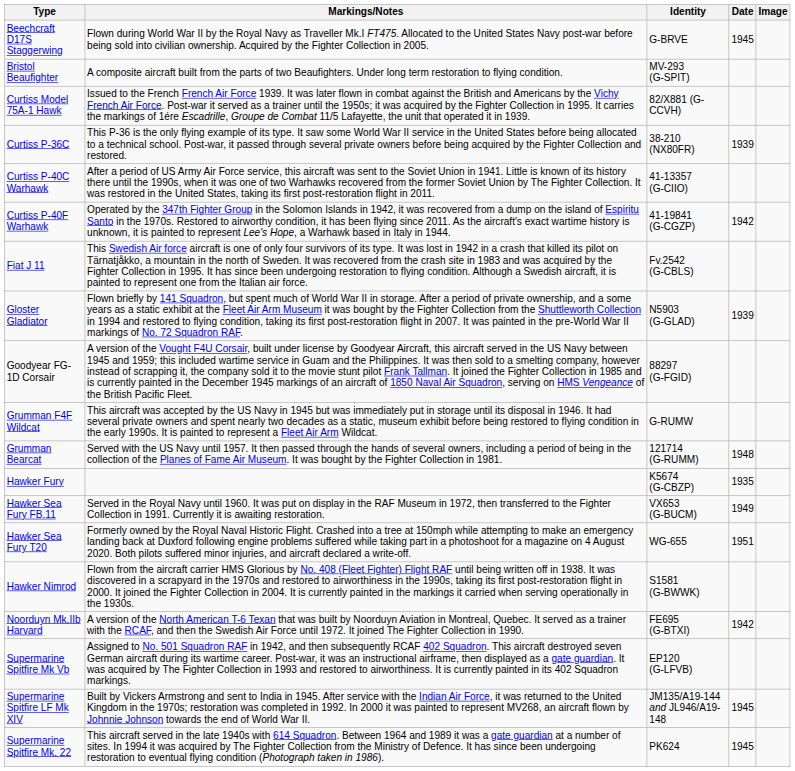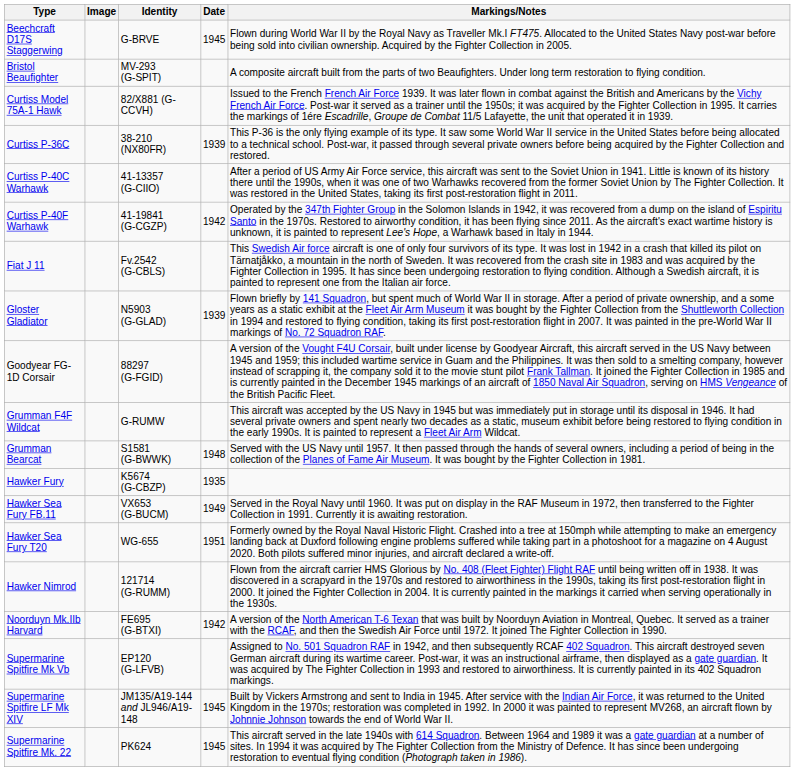 <table class="wikitable sortable">
 <tr>
 <th>Type</th>
-<th>Markings/Notes</th>
+<th>Image</th>
 <th>Identity</th>
 <th>Date</th>
-<th>Image</th>
+<th>Markings/Notes</th>
 </tr>
 <tr>
 <td><a href='#'>Beechcraft D17S Staggerwing</a></td>
-<td>Flown during World War II by the Royal Navy as Traveller Mk.I <em>FT475</em>. Allocated to the United States Navy post-war before being sold into civilian ownership. Acquired by the Fighter Collection in 2005.</td>
+<td></td>
 <td>G-BRVE</td>
 <td>1945</td>
-<td></td>
+<td>Flown during World War II by the Royal Navy as Traveller Mk.I <em>FT475</em>. Allocated to the United States Navy post-war before being sold into civilian ownership. Acquired by the Fighter Collection in 2005.</td>
 </tr>
 <tr>
 <td><a href='#'>Bristol Beaufighter</a></td>
-<td>A composite aircraft built from the parts of two Beaufighters. Under long term restoration to flying condition.</td>
+<td></td>
 <td>MV-293<br>(G-SPIT)</td>
 <td></td>
-<td></td>
+<td>A composite aircraft built from the parts of two Beaufighters. Under long term restoration to flying condition.</td>
 </tr>
 <tr>
 <td><a href='#'>Curtiss Model 75A-1 Hawk</a></td>
-<td>Issued to the French <a href='#'>French Air Force</a> 1939. It was later flown in combat against the British and Americans by the <a href='#'>Vichy French Air Force</a>. Post-war it served as a trainer until the 1950s; it was acquired by the Fighter Collection in 1995. It carries the markings of 1ére <em>Escadrille</em>, <em>Groupe de Combat</em> 11/5 Lafayette, the unit that operated it in 1939.</td>
+<td></td>
 <td>82/X881 (G-CCVH)</td>
 <td></td>
-<td></td>
+<td>Issued to the French <a href='#'>French Air Force</a> 1939. It was later flown in combat against the British and Americans by the <a href='#'>Vichy French Air Force</a>. Post-war it served as a trainer until the 1950s; it was acquired by the Fighter Collection in 1995. It carries the markings of 1ére <em>Escadrille</em>, <em>Groupe de Combat</em> 11/5 Lafayette, the unit that operated it in 1939.</td>
 </tr>
 <tr>
 <td><a href='#'>Curtiss P-36C</a></td>
-<td>This P-36 is the only flying example of its type. It saw some World War II service in the United States before being allocated to a technical school. Post-war, it passed through several private owners before being acquired by the Fighter Collection and restored.</td>
+<td></td>
 <td>38-210<br>(NX80FR)</td>
 <td>1939</td>
-<td></td>
+<td>This P-36 is the only flying example of its type. It saw some World War II service in the United States before being allocated to a technical school. Post-war, it passed through several private owners before being acquired by the Fighter Collection and restored.</td>
 </tr>
 <tr>
 <td><a href='#'>Curtiss P-40C Warhawk</a></td>
-<td>After a period of US Army Air Force service, this aircraft was sent to the Soviet Union in 1941. Little is known of its history there until the 1990s, when it was one of two Warhawks recovered from the former Soviet Union by The Fighter Collection. It was restored in the United States, taking its first post-restoration flight in 2011.</td>
+<td></td>
 <td>41-13357<br>(G-CIIO)</td>
 <td></td>
-<td></td>
+<td>After a period of US Army Air Force service, this aircraft was sent to the Soviet Union in 1941. Little is known of its history there until the 1990s, when it was one of two Warhawks recovered from the former Soviet Union by The Fighter Collection. It was restored in the United States, taking its first post-restoration flight in 2011.</td>
 </tr>
 <tr>
 <td><a href='#'>Curtiss P-40F Warhawk</a></td>
-<td>Operated by the <a href='#'>347th Fighter Group</a> in the Solomon Islands in 1942, it was recovered from a dump on the island of <a href='#'>Espiritu Santo</a> in the 1970s. Restored to airworthy condition, it has been flying since 2011. As the aircraft's exact wartime history is unknown, it is painted to represent <em>Lee's Hope</em>, a Warhawk based in Italy in 1944.</td>
+<td></td>
 <td>41-19841<br>(G-CGZP)</td>
 <td>1942</td>
-<td></td>
+<td>Operated by the <a href='#'>347th Fighter Group</a> in the Solomon Islands in 1942, it was recovered from a dump on the island of <a href='#'>Espiritu Santo</a> in the 1970s. Restored to airworthy condition, it has been flying since 2011. As the aircraft's exact wartime history is unknown, it is painted to represent <em>Lee's Hope</em>, a Warhawk based in Italy in 1944.</td>
 </tr>
 <tr>
 <td><a href='#'>Fiat J 11</a></td>
-<td>This <a href='#'>Swedish Air force</a> aircraft is one of only four survivors of its type. It was lost in 1942 in a crash that killed its pilot on Tärnatjåkko, a mountain in the north of Sweden. It was recovered from the crash site in 1983 and was acquired by the Fighter Collection in 1995. It has since been undergoing restoration to flying condition. Although a Swedish aircraft, it is painted to represent one from the Italian air force.</td>
+<td></td>
 <td>Fv.2542<br>(G-CBLS)</td>
 <td></td>
-<td></td>
+<td>This <a href='#'>Swedish Air force</a> aircraft is one of only four survivors of its type. It was lost in 1942 in a crash that killed its pilot on Tärnatjåkko, a mountain in the north of Sweden. It was recovered from the crash site in 1983 and was acquired by the Fighter Collection in 1995. It has since been undergoing restoration to flying condition. Although a Swedish aircraft, it is painted to represent one from the Italian air force.</td>
 </tr>
 <tr>
 <td><a href='#'>Gloster Gladiator</a></td>
-<td>Flown briefly by <a href='#'>141 Squadron</a>, but spent much of World War II in storage. After a period of private ownership, and a some years as a static exhibit at the <a href='#'>Fleet Air Arm Museum</a> it was bought by the Fighter Collection from the <a href='#'>Shuttleworth Collection</a> in 1994 and restored to flying condition, taking its first post-restoration flight in 2007. It was painted in the pre-World War II markings of <a href='#'>No. 72 Squadron RAF</a>.</td>
+<td></td>
 <td>N5903<br>(G-GLAD)</td>
 <td>1939</td>
-<td></td>
+<td>Flown briefly by <a href='#'>141 Squadron</a>, but spent much of World War II in storage. After a period of private ownership, and a some years as a static exhibit at the <a href='#'>Fleet Air Arm Museum</a> it was bought by the Fighter Collection from the <a href='#'>Shuttleworth Collection</a> in 1994 and restored to flying condition, taking its first post-restoration flight in 2007. It was painted in the pre-World War II markings of <a href='#'>No. 72 Squadron RAF</a>.</td>
 </tr>
 <tr>
 <td>Goodyear FG-1D Corsair</td>
-<td>A version of the <a href='#'>Vought F4U Corsair</a>, built under license by Goodyear Aircraft, this aircraft served in the US Navy between 1945 and 1959; this included wartime service in Guam and the Philippines. It was then sold to a smelting company, however instead of scrapping it, the company sold it to the movie stunt pilot <a href='#'>Frank Tallman</a>. It joined the Fighter Collection in 1985 and is currently painted in the December 1945 markings of an aircraft of <a href='#'>1850 Naval Air Squadron</a>, serving on <a href='#'>HMS <em>Vengeance</em></a> of the British Pacific Fleet.</td>
+<td></td>
 <td>88297<br>(G-FGID)</td>
 <td></td>
-<td></td>
+<td>A version of the <a href='#'>Vought F4U Corsair</a>, built under license by Goodyear Aircraft, this aircraft served in the US Navy between 1945 and 1959; this included wartime service in Guam and the Philippines. It was then sold to a smelting company, however instead of scrapping it, the company sold it to the movie stunt pilot <a href='#'>Frank Tallman</a>. It joined the Fighter Collection in 1985 and is currently painted in the December 1945 markings of an aircraft of <a href='#'>1850 Naval Air Squadron</a>, serving on <a href='#'>HMS <em>Vengeance</em></a> of the British Pacific Fleet.</td>
 </tr>
 <tr>
 <td><a href='#'>Grumman F4F Wildcat</a></td>
-<td>This aircraft was accepted by the US Navy in 1945 but was immediately put in storage until its disposal in 1946. It had several private owners and spent nearly two decades as a static, museum exhibit before being restored to flying condition in the early 1990s. It is painted to represent a <a href='#'>Fleet Air Arm</a> Wildcat.</td>
+<td></td>
 <td>G-RUMW</td>
 <td></td>
-<td></td>
+<td>This aircraft was accepted by the US Navy in 1945 but was immediately put in storage until its disposal in 1946. It had several private owners and spent nearly two decades as a static, museum exhibit before being restored to flying condition in the early 1990s. It is painted to represent a <a href='#'>Fleet Air Arm</a> Wildcat.</td>
 </tr>
 <tr>
 <td><a href='#'>Grumman Bearcat</a></td>
+<td></td>
+<td>S1581<br>(G-BWWK)</td>
+<td>1948</td>
 <td>Served with the US Navy until 1957. It then passed through the hands of several owners, including a period of being in the collection of the <a href='#'>Planes of Fame Air Museum</a>. It was bought by the Fighter Collection in 1981.</td>
-<td>121714<br>(G-RUMM)</td>
-<td>1948</td>
-<td></td>
 </tr>
 <tr>
 <td><a href='#'>Hawker Fury</a></td>
 <td></td>
 <td>K5674<br>(G-CBZP)</td>
 <td>1935</td>
 <td></td>
 </tr>
 <tr>
 <td><a href='#'>Hawker Sea Fury FB.11</a></td>
-<td>Served in the Royal Navy until 1960. It was put on display in the RAF Museum in 1972, then transferred to the Fighter Collection in 1991. Currently it is awaiting restoration.</td>
+<td></td>
 <td>VX653<br>(G-BUCM)</td>
 <td>1949</td>
-<td></td>
+<td>Served in the Royal Navy until 1960. It was put on display in the RAF Museum in 1972, then transferred to the Fighter Collection in 1991. Currently it is awaiting restoration.</td>
 </tr>
 <tr>
 <td><a href='#'>Hawker Sea Fury T20</a></td>
-<td>Formerly owned by the Royal Naval Historic Flight. Crashed into a tree at 150mph while attempting to make an emergency landing back at Duxford following engine problems suffered while taking part in a photoshoot for a magazine on 4 August 2020. Both pilots suffered minor injuries, and aircraft declared a write-off.</td>
+<td></td>
 <td>WG-655</td>
 <td>1951</td>
-<td></td>
+<td>Formerly owned by the Royal Naval Historic Flight. Crashed into a tree at 150mph while attempting to make an emergency landing back at Duxford following engine problems suffered while taking part in a photoshoot for a magazine on 4 August 2020. Both pilots suffered minor injuries, and aircraft declared a write-off.</td>
 </tr>
 <tr>
 <td><a href='#'>Hawker Nimrod</a></td>
+<td></td>
+<td>121714<br>(G-RUMM)</td>
+<td></td>
 <td>Flown from the aircraft carrier HMS Glorious by <a href='#'>No. 408 (Fleet Fighter) Flight RAF</a> until being written off in 1938. It was discovered in a scrapyard in the 1970s and restored to airworthiness in the 1990s, taking its first post-restoration flight in 2000. It joined the Fighter Collection in 2004. It is currently painted in the markings it carried when serving operationally in the 1930s.</td>
-<td>S1581<br>(G-BWWK)</td>
-<td></td>
-<td></td>
 </tr>
 <tr>
 <td><a href='#'>Noorduyn Mk.IIb Harvard</a></td>
-<td>A version of the <a href='#'>North American T-6 Texan</a> that was built by Noorduyn Aviation in Montreal, Quebec. It served as a trainer with the <a href='#'>RCAF</a>, and then the Swedish Air Force until 1972. It joined The Fighter Collection in 1990.</td>
+<td></td>
 <td>FE695<br>(G-BTXI)</td>
 <td>1942</td>
-<td></td>
+<td>A version of the <a href='#'>North American T-6 Texan</a> that was built by Noorduyn Aviation in Montreal, Quebec. It served as a trainer with the <a href='#'>RCAF</a>, and then the Swedish Air Force until 1972. It joined The Fighter Collection in 1990.</td>
 </tr>
 <tr>
 <td><a href='#'>Supermarine Spitfire Mk Vb</a></td>
-<td>Assigned to <a href='#'>No. 501 Squadron RAF</a> in 1942, and then subsequently RCAF <a href='#'>402 Squadron</a>. This aircraft destroyed seven German aircraft during its wartime career. Post-war, it was an instructional airframe, then displayed as a <a href='#'>gate guardian</a>. It was acquired by The Fighter Collection in 1993 and restored to airworthiness. It is currently painted in its 402 Squadron markings.</td>
+<td></td>
 <td>EP120<br>(G-LFVB)</td>
 <td></td>
-<td></td>
+<td>Assigned to <a href='#'>No. 501 Squadron RAF</a> in 1942, and then subsequently RCAF <a href='#'>402 Squadron</a>. This aircraft destroyed seven German aircraft during its wartime career. Post-war, it was an instructional airframe, then displayed as a <a href='#'>gate guardian</a>. It was acquired by The Fighter Collection in 1993 and restored to airworthiness. It is currently painted in its 402 Squadron markings.</td>
 </tr>
 <tr>
 <td><a href='#'>Supermarine Spitfire LF Mk XIV</a></td>
-<td>Built by Vickers Armstrong and sent to India in 1945. After service with the <a href='#'>Indian Air Force</a>, it was returned to the United Kingdom in the 1970s; restoration was completed in 1992. In 2000 it was painted to represent MV268, an aircraft flown by <a href='#'>Johnnie Johnson</a> towards the end of World War II.</td>
+<td></td>
 <td>JM135/A19-144<em> and </em>JL946/A19-148</td>
 <td>1945</td>
-<td></td>
+<td>Built by Vickers Armstrong and sent to India in 1945. After service with the <a href='#'>Indian Air Force</a>, it was returned to the United Kingdom in the 1970s; restoration was completed in 1992. In 2000 it was painted to represent MV268, an aircraft flown by <a href='#'>Johnnie Johnson</a> towards the end of World War II.</td>
 </tr>
 <tr>
 <td><a href='#'>Supermarine Spitfire Mk. 22</a></td>
-<td>This aircraft served in the late 1940s with <a href='#'>614 Squadron</a>. Between 1964 and 1989 it was a <a href='#'>gate guardian</a> at a number of sites. In 1994 it was acquired by The Fighter Collection from the Ministry of Defence. It has since been undergoing restoration to eventual flying condition (<em>Photograph taken in 1986</em>).</td>
+<td></td>
 <td>PK624</td>
 <td>1945</td>
-<td></td>
+<td>This aircraft served in the late 1940s with <a href='#'>614 Squadron</a>. Between 1964 and 1989 it was a <a href='#'>gate guardian</a> at a number of sites. In 1994 it was acquired by The Fighter Collection from the Ministry of Defence. It has since been undergoing restoration to eventual flying condition (<em>Photograph taken in 1986</em>).</td>
 </tr>
 </table>
